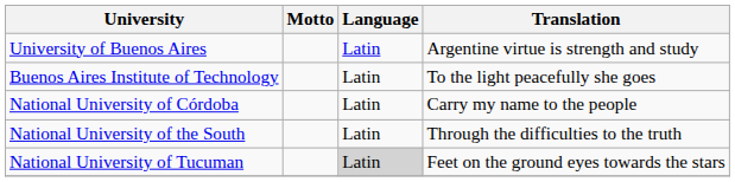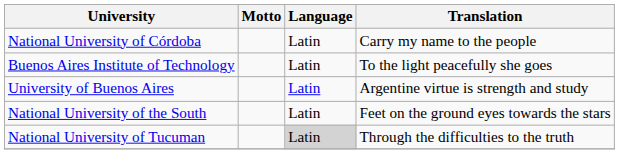 <table class="wikitable sortable plainrowheaders">
 <tr>
 <th>University</th>
 <th>Motto</th>
 <th>Language</th>
 <th>Translation</th>
 </tr>
 <tr>
-<td><a href='#'>University of Buenos Aires</a></td>
+<td><a href='#'>National University of Córdoba</a></td>
 <td></td>
-<td><a href='#'>Latin</a></td>
-<td>Argentine virtue is strength and study</td>
+<td>Latin</td>
+<td>Carry my name to the people</td>
 </tr>
 <tr>
 <td><a href='#'>Buenos Aires Institute of Technology</a></td>
 <td></td>
 <td>Latin</td>
 <td>To the light peacefully she goes</td>
 </tr>
 <tr>
-<td><a href='#'>National University of Córdoba</a></td>
+<td><a href='#'>University of Buenos Aires</a></td>
 <td></td>
-<td>Latin</td>
-<td>Carry my name to the people</td>
+<td><a href='#'>Latin</a></td>
+<td>Argentine virtue is strength and study</td>
 </tr>
 <tr>
 <td><a href='#'>National University of the South</a></td>
 <td></td>
 <td>Latin</td>
-<td>Through the difficulties to the truth</td>
+<td>Feet on the ground eyes towards the stars</td>
 </tr>
 <tr>
 <td><a href='#'>National University of Tucuman</a></td>
 <td></td>
 <td style="background: lightgrey;">Latin</td>
-<td>Feet on the ground eyes towards the stars</td>
+<td>Through the difficulties to the truth</td>
 </tr>
 <tr>
 </tr>
 </table>
